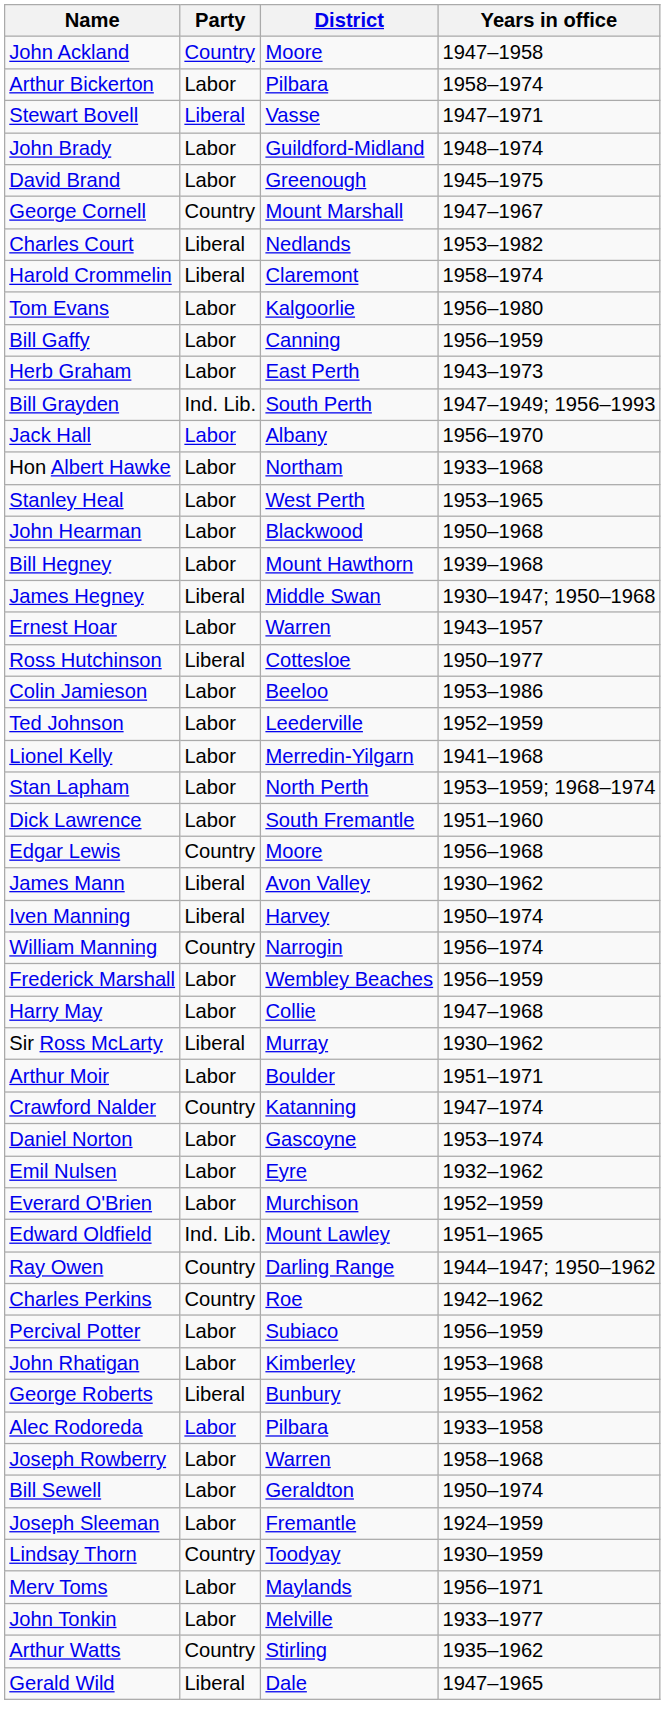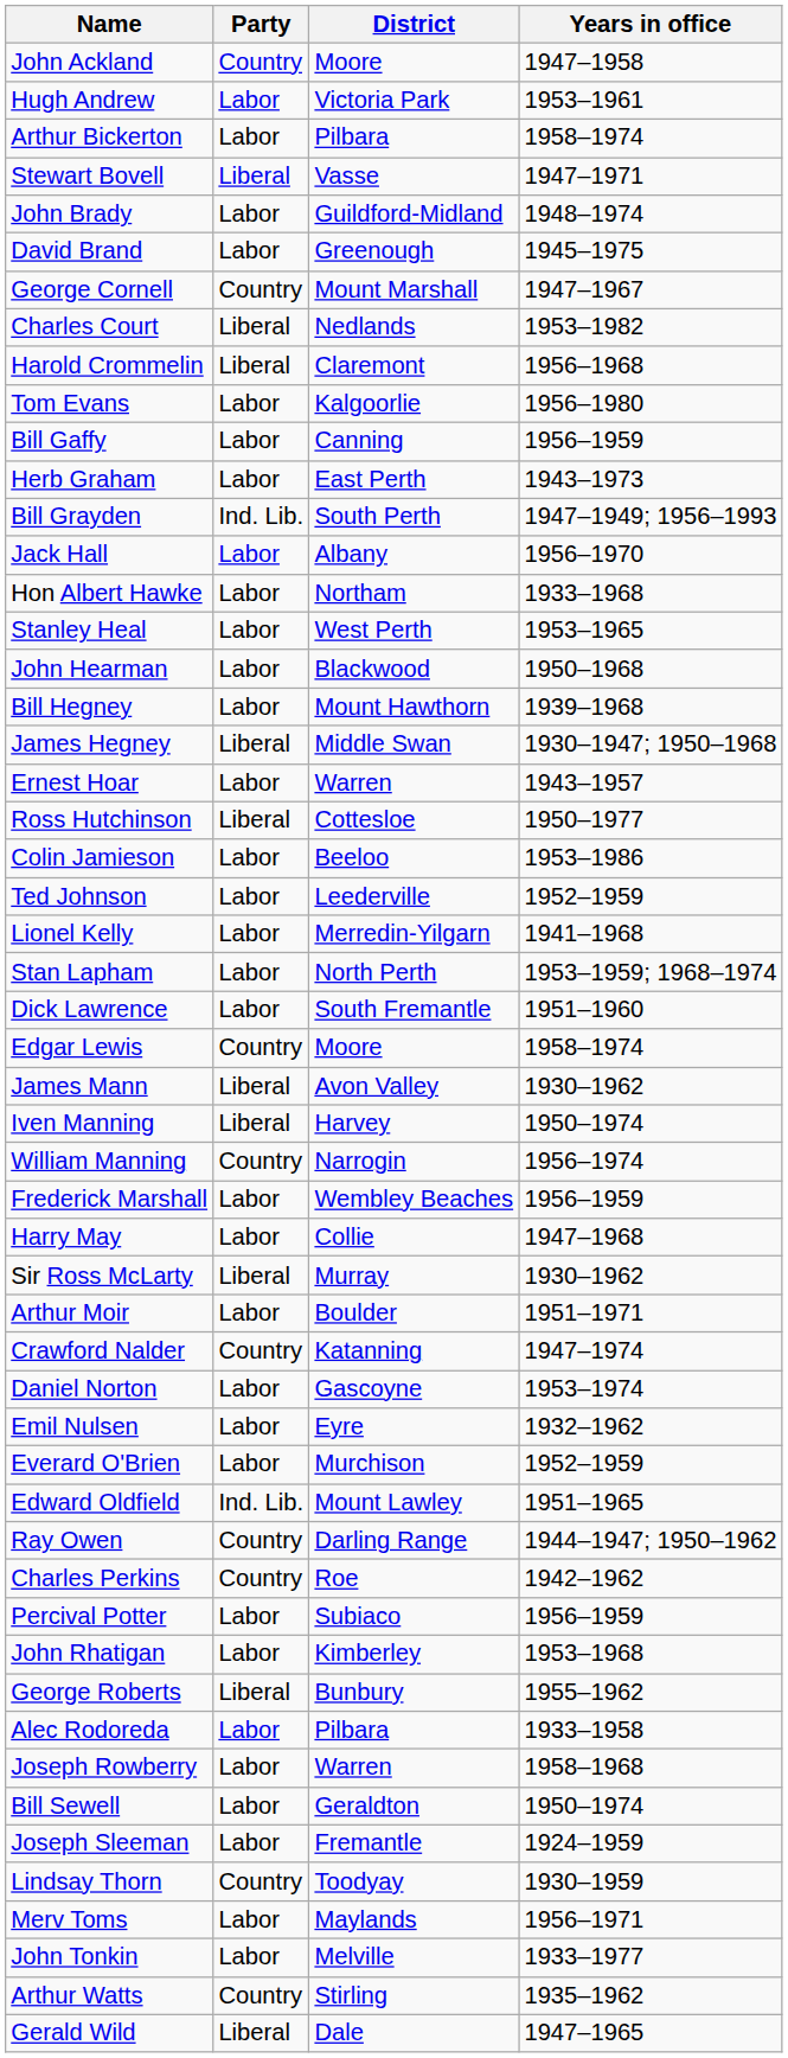 <table class="wikitable sortable">
 <tr>
 <th><strong>Name</strong></th>
 <th><strong>Party</strong></th>
 <th><strong><a href='#'>District</a></strong></th>
 <th><strong>Years in office</strong></th>
 </tr>
 <tr>
 <td><a href='#'>John Ackland</a></td>
 <td><a href='#'>Country</a></td>
 <td><a href='#'>Moore</a></td>
 <td>1947–1958</td>
+</tr>
+<tr>
+<td><a href='#'>Hugh Andrew</a></td>
+<td><a href='#'>Labor</a></td>
+<td><a href='#'>Victoria Park</a></td>
+<td>1953–1961</td>
 </tr>
 <tr>
 <td><a href='#'>Arthur Bickerton</a></td>
 <td>Labor</td>
 <td><a href='#'>Pilbara</a></td>
 <td>1958–1974</td>
 </tr>
 <tr>
 <td><a href='#'>Stewart Bovell</a></td>
 <td><a href='#'>Liberal</a></td>
 <td><a href='#'>Vasse</a></td>
 <td>1947–1971</td>
 </tr>
 <tr>
 <td><a href='#'>John Brady</a></td>
 <td>Labor</td>
 <td><a href='#'>Guildford-Midland</a></td>
 <td>1948–1974</td>
 </tr>
 <tr>
 <td><a href='#'>David Brand</a></td>
 <td>Labor</td>
 <td><a href='#'>Greenough</a></td>
 <td>1945–1975</td>
 </tr>
 <tr>
 <td><a href='#'>George Cornell</a></td>
 <td>Country</td>
 <td><a href='#'>Mount Marshall</a></td>
 <td>1947–1967</td>
 </tr>
 <tr>
 <td><a href='#'>Charles Court</a></td>
 <td>Liberal</td>
 <td><a href='#'>Nedlands</a></td>
 <td>1953–1982</td>
 </tr>
 <tr>
 <td><a href='#'>Harold Crommelin</a></td>
 <td>Liberal</td>
 <td><a href='#'>Claremont</a></td>
-<td>1958–1974</td>
+<td>1956–1968</td>
 </tr>
 <tr>
 <td><a href='#'>Tom Evans</a></td>
 <td>Labor</td>
 <td><a href='#'>Kalgoorlie</a></td>
 <td>1956–1980</td>
 </tr>
 <tr>
 <td><a href='#'>Bill Gaffy</a></td>
 <td>Labor</td>
 <td><a href='#'>Canning</a></td>
 <td>1956–1959</td>
 </tr>
 <tr>
 <td><a href='#'>Herb Graham</a></td>
 <td>Labor</td>
 <td><a href='#'>East Perth</a></td>
 <td>1943–1973</td>
 </tr>
 <tr>
 <td><a href='#'>Bill Grayden</a></td>
 <td>Ind. Lib.</td>
 <td><a href='#'>South Perth</a></td>
 <td>1947–1949; 1956–1993</td>
 </tr>
 <tr>
 <td><a href='#'>Jack Hall</a></td>
 <td><a href='#'>Labor</a></td>
 <td><a href='#'>Albany</a></td>
 <td>1956–1970</td>
 </tr>
 <tr>
 <td>Hon <a href='#'>Albert Hawke</a></td>
 <td>Labor</td>
 <td><a href='#'>Northam</a></td>
 <td>1933–1968</td>
 </tr>
 <tr>
 <td><a href='#'>Stanley Heal</a></td>
 <td>Labor</td>
 <td><a href='#'>West Perth</a></td>
 <td>1953–1965</td>
 </tr>
 <tr>
 <td><a href='#'>John Hearman</a></td>
 <td>Labor</td>
 <td><a href='#'>Blackwood</a></td>
 <td>1950–1968</td>
 </tr>
 <tr>
 <td><a href='#'>Bill Hegney</a></td>
 <td>Labor</td>
 <td><a href='#'>Mount Hawthorn</a></td>
 <td>1939–1968</td>
 </tr>
 <tr>
 <td><a href='#'>James Hegney</a></td>
 <td>Liberal</td>
 <td><a href='#'>Middle Swan</a></td>
 <td>1930–1947; 1950–1968</td>
 </tr>
 <tr>
 <td><a href='#'>Ernest Hoar</a></td>
 <td>Labor</td>
 <td><a href='#'>Warren</a></td>
 <td>1943–1957</td>
 </tr>
 <tr>
 <td><a href='#'>Ross Hutchinson</a></td>
 <td>Liberal</td>
 <td><a href='#'>Cottesloe</a></td>
 <td>1950–1977</td>
 </tr>
 <tr>
 <td><a href='#'>Colin Jamieson</a></td>
 <td>Labor</td>
 <td><a href='#'>Beeloo</a></td>
 <td>1953–1986</td>
 </tr>
 <tr>
 <td><a href='#'>Ted Johnson</a></td>
 <td>Labor</td>
 <td><a href='#'>Leederville</a></td>
 <td>1952–1959</td>
 </tr>
 <tr>
 <td><a href='#'>Lionel Kelly</a></td>
 <td>Labor</td>
 <td><a href='#'>Merredin-Yilgarn</a></td>
 <td>1941–1968</td>
 </tr>
 <tr>
 <td><a href='#'>Stan Lapham</a></td>
 <td>Labor</td>
 <td><a href='#'>North Perth</a></td>
 <td>1953–1959; 1968–1974</td>
 </tr>
 <tr>
 <td><a href='#'>Dick Lawrence</a></td>
 <td>Labor</td>
 <td><a href='#'>South Fremantle</a></td>
 <td>1951–1960</td>
 </tr>
 <tr>
 <td><a href='#'>Edgar Lewis</a></td>
 <td>Country</td>
 <td><a href='#'>Moore</a></td>
-<td>1956–1968</td>
+<td>1958–1974</td>
 </tr>
 <tr>
 <td><a href='#'>James Mann</a></td>
 <td>Liberal</td>
 <td><a href='#'>Avon Valley</a></td>
 <td>1930–1962</td>
 </tr>
 <tr>
 <td><a href='#'>Iven Manning</a></td>
 <td>Liberal</td>
 <td><a href='#'>Harvey</a></td>
 <td>1950–1974</td>
 </tr>
 <tr>
 <td><a href='#'>William Manning</a></td>
 <td>Country</td>
 <td><a href='#'>Narrogin</a></td>
 <td>1956–1974</td>
 </tr>
 <tr>
 <td><a href='#'>Frederick Marshall</a></td>
 <td>Labor</td>
 <td><a href='#'>Wembley Beaches</a></td>
 <td>1956–1959</td>
 </tr>
 <tr>
 <td><a href='#'>Harry May</a></td>
 <td>Labor</td>
 <td><a href='#'>Collie</a></td>
 <td>1947–1968</td>
 </tr>
 <tr>
 <td>Sir <a href='#'>Ross McLarty</a></td>
 <td>Liberal</td>
 <td><a href='#'>Murray</a></td>
 <td>1930–1962</td>
 </tr>
 <tr>
 <td><a href='#'>Arthur Moir</a></td>
 <td>Labor</td>
 <td><a href='#'>Boulder</a></td>
 <td>1951–1971</td>
 </tr>
 <tr>
 <td><a href='#'>Crawford Nalder</a></td>
 <td>Country</td>
 <td><a href='#'>Katanning</a></td>
 <td>1947–1974</td>
 </tr>
 <tr>
 <td><a href='#'>Daniel Norton</a></td>
 <td>Labor</td>
 <td><a href='#'>Gascoyne</a></td>
 <td>1953–1974</td>
 </tr>
 <tr>
 <td><a href='#'>Emil Nulsen</a></td>
 <td>Labor</td>
 <td><a href='#'>Eyre</a></td>
 <td>1932–1962</td>
 </tr>
 <tr>
 <td><a href='#'>Everard O'Brien</a></td>
 <td>Labor</td>
 <td><a href='#'>Murchison</a></td>
 <td>1952–1959</td>
 </tr>
 <tr>
 <td><a href='#'>Edward Oldfield</a></td>
 <td>Ind. Lib.</td>
 <td><a href='#'>Mount Lawley</a></td>
 <td>1951–1965</td>
 </tr>
 <tr>
 <td><a href='#'>Ray Owen</a></td>
 <td>Country</td>
 <td><a href='#'>Darling Range</a></td>
 <td>1944–1947; 1950–1962</td>
 </tr>
 <tr>
 <td><a href='#'>Charles Perkins</a></td>
 <td>Country</td>
 <td><a href='#'>Roe</a></td>
 <td>1942–1962</td>
 </tr>
 <tr>
 <td><a href='#'>Percival Potter</a></td>
 <td>Labor</td>
 <td><a href='#'>Subiaco</a></td>
 <td>1956–1959</td>
 </tr>
 <tr>
 <td><a href='#'>John Rhatigan</a></td>
 <td>Labor</td>
 <td><a href='#'>Kimberley</a></td>
 <td>1953–1968</td>
 </tr>
 <tr>
 <td><a href='#'>George Roberts</a></td>
 <td>Liberal</td>
 <td><a href='#'>Bunbury</a></td>
 <td>1955–1962</td>
 </tr>
 <tr>
 <td><a href='#'>Alec Rodoreda</a></td>
 <td><a href='#'>Labor</a></td>
 <td><a href='#'>Pilbara</a></td>
 <td>1933–1958</td>
 </tr>
 <tr>
 <td><a href='#'>Joseph Rowberry</a></td>
 <td>Labor</td>
 <td><a href='#'>Warren</a></td>
 <td>1958–1968</td>
 </tr>
 <tr>
 <td><a href='#'>Bill Sewell</a></td>
 <td>Labor</td>
 <td><a href='#'>Geraldton</a></td>
 <td>1950–1974</td>
 </tr>
 <tr>
 <td><a href='#'>Joseph Sleeman</a></td>
 <td>Labor</td>
 <td><a href='#'>Fremantle</a></td>
 <td>1924–1959</td>
 </tr>
 <tr>
 <td><a href='#'>Lindsay Thorn</a></td>
 <td>Country</td>
 <td><a href='#'>Toodyay</a></td>
 <td>1930–1959</td>
 </tr>
 <tr>
 <td><a href='#'>Merv Toms</a></td>
 <td>Labor</td>
 <td><a href='#'>Maylands</a></td>
 <td>1956–1971</td>
 </tr>
 <tr>
 <td><a href='#'>John Tonkin</a></td>
 <td>Labor</td>
 <td><a href='#'>Melville</a></td>
 <td>1933–1977</td>
 </tr>
 <tr>
 <td><a href='#'>Arthur Watts</a></td>
 <td>Country</td>
 <td><a href='#'>Stirling</a></td>
 <td>1935–1962</td>
 </tr>
 <tr>
 <td><a href='#'>Gerald Wild</a></td>
 <td>Liberal</td>
 <td><a href='#'>Dale</a></td>
 <td>1947–1965</td>
 </tr>
 </table>
